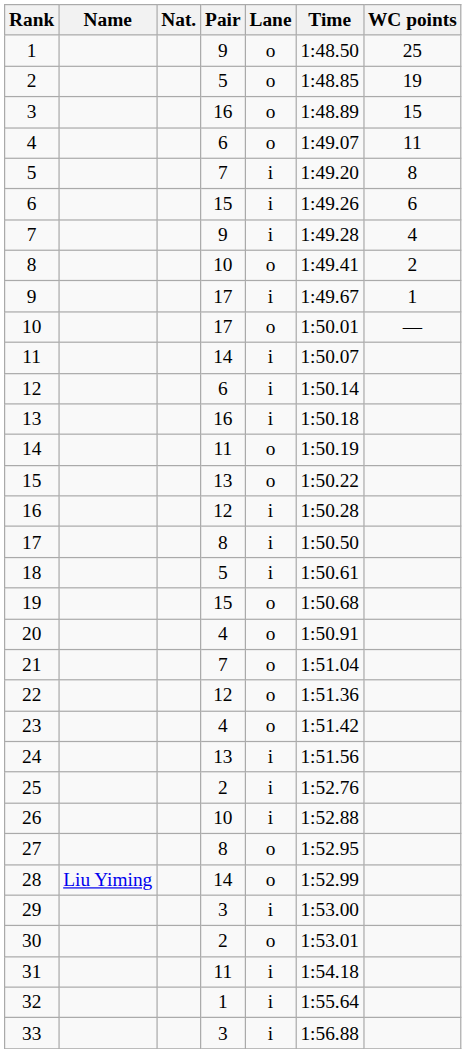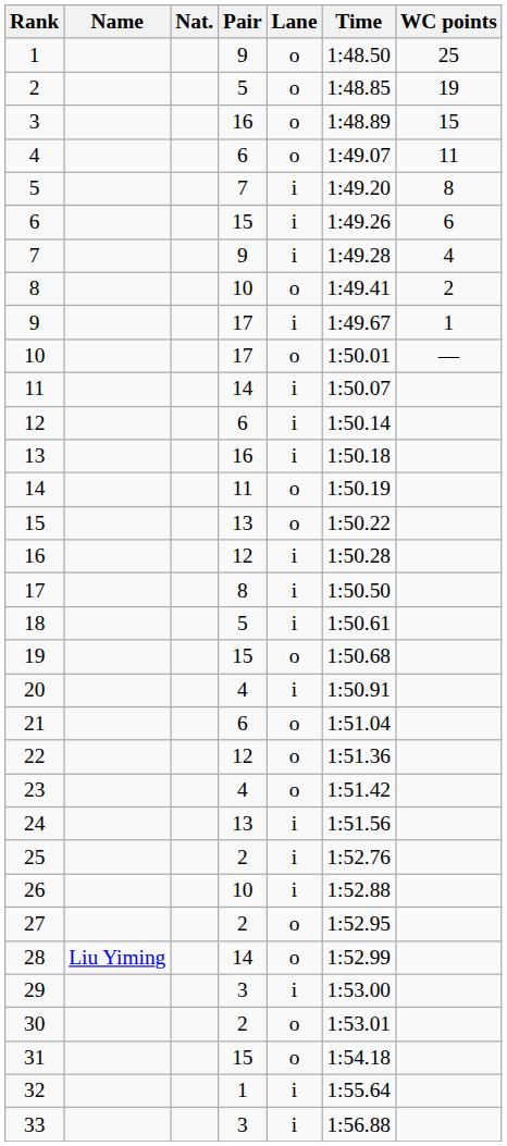 <table class="wikitable sortable" style="text-align:center">
 <tr>
 <th>Rank</th>
 <th>Name</th>
 <th>Nat.</th>
 <th>Pair</th>
 <th>Lane</th>
 <th>Time</th>
 <th>WC points</th>
 </tr>
 <tr>
 <td>1</td>
 <td align=left></td>
 <td></td>
 <td>9</td>
 <td>o</td>
 <td>1:48.50</td>
 <td>25</td>
 </tr>
 <tr>
 <td>2</td>
 <td align=left></td>
 <td></td>
 <td>5</td>
 <td>o</td>
 <td>1:48.85</td>
 <td>19</td>
 </tr>
 <tr>
 <td>3</td>
 <td align=left></td>
 <td></td>
 <td>16</td>
 <td>o</td>
 <td>1:48.89</td>
 <td>15</td>
 </tr>
 <tr>
 <td>4</td>
 <td align=left></td>
 <td></td>
 <td>6</td>
 <td>o</td>
 <td>1:49.07</td>
 <td>11</td>
 </tr>
 <tr>
 <td>5</td>
 <td align=left></td>
 <td></td>
 <td>7</td>
 <td>i</td>
 <td>1:49.20</td>
 <td>8</td>
 </tr>
 <tr>
 <td>6</td>
 <td align=left></td>
 <td></td>
 <td>15</td>
 <td>i</td>
 <td>1:49.26</td>
 <td>6</td>
 </tr>
 <tr>
 <td>7</td>
 <td align=left></td>
 <td></td>
 <td>9</td>
 <td>i</td>
 <td>1:49.28</td>
 <td>4</td>
 </tr>
 <tr>
 <td>8</td>
 <td align=left></td>
 <td></td>
 <td>10</td>
 <td>o</td>
 <td>1:49.41</td>
 <td>2</td>
 </tr>
 <tr>
 <td>9</td>
 <td align=left></td>
 <td></td>
 <td>17</td>
 <td>i</td>
 <td>1:49.67</td>
 <td>1</td>
 </tr>
 <tr>
 <td>10</td>
 <td align=left></td>
 <td></td>
 <td>17</td>
 <td>o</td>
 <td>1:50.01</td>
 <td>—</td>
 </tr>
 <tr>
 <td>11</td>
 <td align=left></td>
 <td></td>
 <td>14</td>
 <td>i</td>
 <td>1:50.07</td>
 <td></td>
 </tr>
 <tr>
 <td>12</td>
 <td align=left></td>
 <td></td>
 <td>6</td>
 <td>i</td>
 <td>1:50.14</td>
 <td></td>
 </tr>
 <tr>
 <td>13</td>
 <td align=left></td>
 <td></td>
 <td>16</td>
 <td>i</td>
 <td>1:50.18</td>
 <td></td>
 </tr>
 <tr>
 <td>14</td>
 <td align=left></td>
 <td></td>
 <td>11</td>
 <td>o</td>
 <td>1:50.19</td>
 <td></td>
 </tr>
 <tr>
 <td>15</td>
 <td align=left></td>
 <td></td>
 <td>13</td>
 <td>o</td>
 <td>1:50.22</td>
 <td></td>
 </tr>
 <tr>
 <td>16</td>
 <td align=left></td>
 <td></td>
 <td>12</td>
 <td>i</td>
 <td>1:50.28</td>
 <td></td>
 </tr>
 <tr>
 <td>17</td>
 <td align=left></td>
 <td></td>
 <td>8</td>
 <td>i</td>
 <td>1:50.50</td>
 <td></td>
 </tr>
 <tr>
 <td>18</td>
 <td align=left></td>
 <td></td>
 <td>5</td>
 <td>i</td>
 <td>1:50.61</td>
 <td></td>
 </tr>
 <tr>
 <td>19</td>
 <td align=left></td>
 <td></td>
 <td>15</td>
 <td>o</td>
 <td>1:50.68</td>
 <td></td>
 </tr>
 <tr>
 <td>20</td>
 <td align=left></td>
 <td></td>
 <td>4</td>
-<td>o</td>
+<td>i</td>
 <td>1:50.91</td>
 <td></td>
 </tr>
 <tr>
 <td>21</td>
 <td align=left></td>
 <td></td>
-<td>7</td>
+<td>6</td>
 <td>o</td>
 <td>1:51.04</td>
 <td></td>
 </tr>
 <tr>
 <td>22</td>
 <td align=left></td>
 <td></td>
 <td>12</td>
 <td>o</td>
 <td>1:51.36</td>
 <td></td>
 </tr>
 <tr>
 <td>23</td>
 <td align=left></td>
 <td></td>
 <td>4</td>
 <td>o</td>
 <td>1:51.42</td>
 <td></td>
 </tr>
 <tr>
 <td>24</td>
 <td align=left></td>
 <td></td>
 <td>13</td>
 <td>i</td>
 <td>1:51.56</td>
 <td></td>
 </tr>
 <tr>
 <td>25</td>
 <td align=left></td>
 <td></td>
 <td>2</td>
 <td>i</td>
 <td>1:52.76</td>
 <td></td>
 </tr>
 <tr>
 <td>26</td>
 <td align=left></td>
 <td></td>
 <td>10</td>
 <td>i</td>
 <td>1:52.88</td>
 <td></td>
 </tr>
 <tr>
 <td>27</td>
 <td align=left></td>
 <td></td>
-<td>8</td>
+<td>2</td>
 <td>o</td>
 <td>1:52.95</td>
 <td></td>
 </tr>
 <tr>
 <td>28</td>
 <td align=left><a href='#'>Liu Yiming</a></td>
 <td></td>
 <td>14</td>
 <td>o</td>
 <td>1:52.99</td>
 <td></td>
 </tr>
 <tr>
 <td>29</td>
 <td align=left></td>
 <td></td>
 <td>3</td>
 <td>i</td>
 <td>1:53.00</td>
 <td></td>
 </tr>
 <tr>
 <td>30</td>
 <td align=left></td>
 <td></td>
 <td>2</td>
 <td>o</td>
 <td>1:53.01</td>
 <td></td>
 </tr>
 <tr>
 <td>31</td>
 <td align=left></td>
 <td></td>
-<td>11</td>
-<td>i</td>
+<td>15</td>
+<td>o</td>
 <td>1:54.18</td>
 <td></td>
 </tr>
 <tr>
 <td>32</td>
 <td align=left></td>
 <td></td>
 <td>1</td>
 <td>i</td>
 <td>1:55.64</td>
 <td></td>
 </tr>
 <tr>
 <td>33</td>
 <td align=left></td>
 <td></td>
 <td>3</td>
 <td>i</td>
 <td>1:56.88</td>
 <td></td>
 </tr>
 </table>
